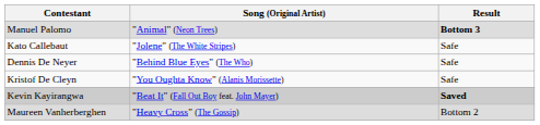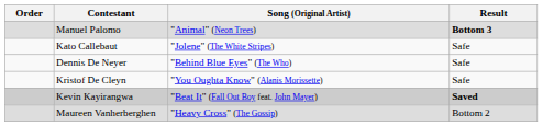 <table class="wikitable" style="font-size:90%; width:60%; text-align: left;">
 <tr>
+<th width="05%">Order</th>
 <th width="13%">Contestant</th>
 <th width="32%">Song <small>(Original Artist)</small></th>
 <th width="10%">Result</th>
 </tr>
 <tr>
+<td bgcolor="DDDDDD"></td>
 <td bgcolor="DDDDDD">Manuel Palomo</td>
 <td bgcolor="DDDDDD">"<a href='#'>Animal</a>" <small>(<a href='#'>Neon Trees</a>)</small></td>
 <td bgcolor="DDDDDD"><strong>Bottom 3</strong></td>
 </tr>
 <tr>
+<td></td>
 <td>Kato Callebaut</td>
 <td>"<a href='#'>Jolene</a>" <small>(<a href='#'>The White Stripes</a>)</small></td>
 <td>Safe</td>
 </tr>
 <tr>
+<td></td>
 <td>Dennis De Neyer</td>
 <td>"<a href='#'>Behind Blue Eyes</a>" <small>(<a href='#'>The Who</a>)</small></td>
 <td>Safe</td>
 </tr>
 <tr>
+<td></td>
 <td>Kristof De Cleyn</td>
 <td>"<a href='#'>You Oughta Know</a>" <small>(<a href='#'>Alanis Morissette</a>)</small></td>
 <td>Safe</td>
 </tr>
 <tr>
+<td bgcolor="CCCCCC"></td>
 <td bgcolor="CCCCCC">Kevin Kayirangwa</td>
 <td bgcolor="CCCCCC">"<a href='#'>Beat It</a>" <small>(<a href='#'>Fall Out Boy</a> feat. <a href='#'>John Mayer</a>)</small></td>
 <td bgcolor="CCCCCC"><strong>Saved</strong></td>
 </tr>
 <tr>
+<td bgcolor="DDDDDD"></td>
 <td bgcolor="DDDDDD">Maureen Vanherberghen</td>
 <td bgcolor="DDDDDD">"<a href='#'>Heavy Cross</a>" <small>(<a href='#'>The Gossip</a>)</small></td>
 <td bgcolor="DDDDDD">Bottom 2</td>
 </tr>
 </table>
